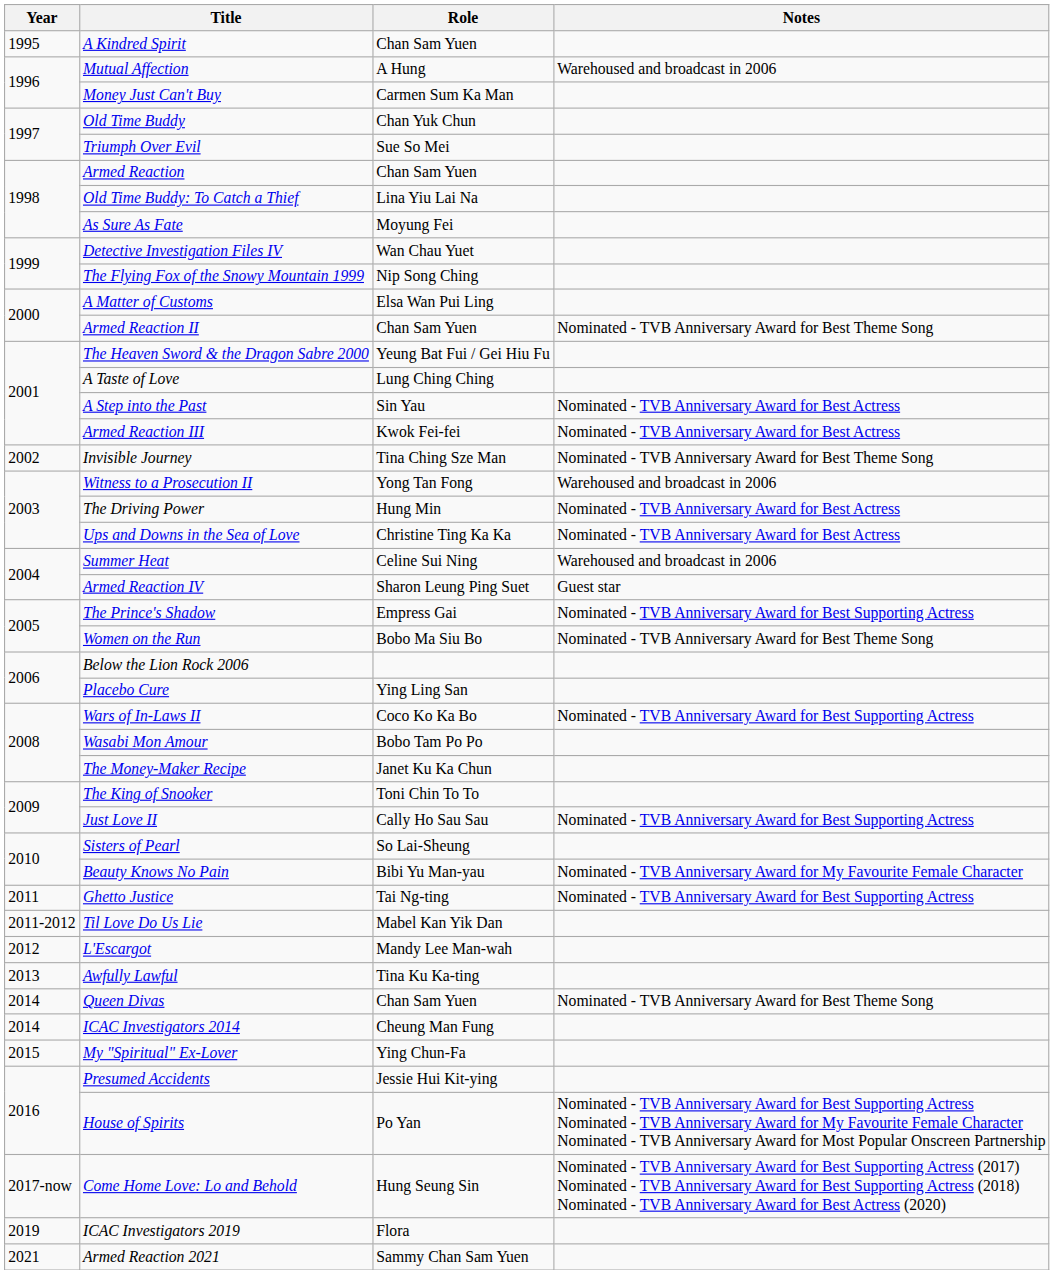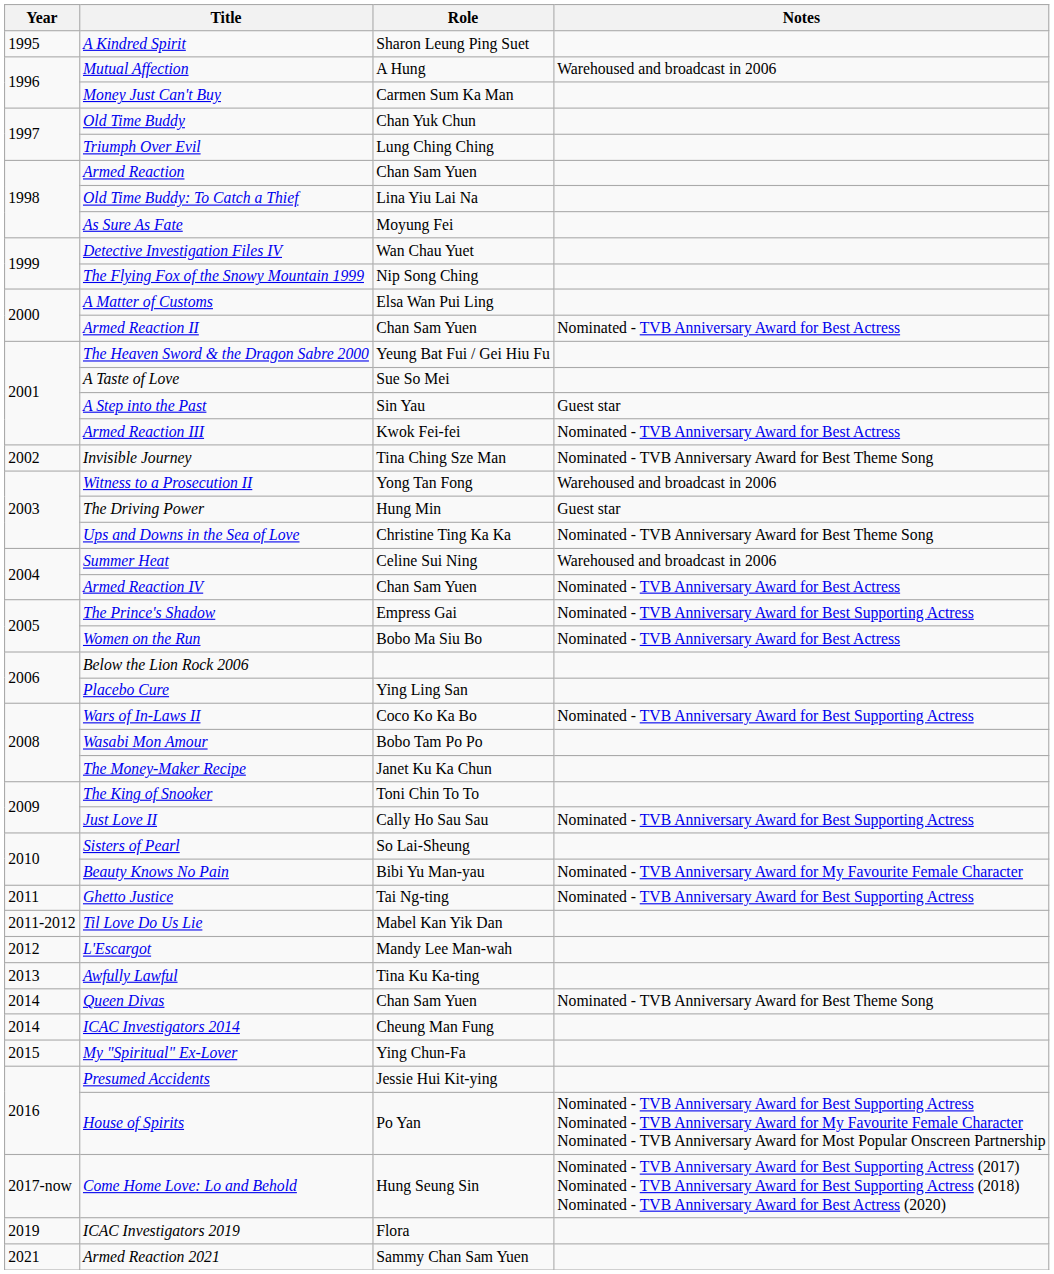 <table class="wikitable" style="font-size: 90%;">
 <tr>
 <th>Year</th>
 <th>Title</th>
 <th>Role</th>
 <th>Notes</th>
 </tr>
 <tr>
 <td>1995</td>
 <td><em><a href='#'>A Kindred Spirit</a></em></td>
-<td>Chan Sam Yuen</td>
+<td>Sharon Leung Ping Suet</td>
 <td></td>
 </tr>
 <tr>
 <td rowspan="2">1996</td>
 <td><em><a href='#'>Mutual Affection</a></em></td>
 <td>A Hung</td>
 <td>Warehoused and broadcast in 2006</td>
 </tr>
 <tr>
 <td><em><a href='#'>Money Just Can't Buy</a></em></td>
 <td>Carmen Sum Ka Man</td>
 <td></td>
 </tr>
 <tr>
 <td rowspan="2">1997</td>
 <td><em><a href='#'>Old Time Buddy</a></em></td>
 <td>Chan Yuk Chun</td>
 <td></td>
 </tr>
 <tr>
 <td><em><a href='#'>Triumph Over Evil</a></em></td>
-<td>Sue So Mei</td>
+<td>Lung Ching Ching</td>
 <td></td>
 </tr>
 <tr>
 <td rowspan="3">1998</td>
 <td><em><a href='#'>Armed Reaction</a></em></td>
 <td>Chan Sam Yuen</td>
 <td></td>
 </tr>
 <tr>
 <td><em><a href='#'>Old Time Buddy: To Catch a Thief</a></em></td>
 <td>Lina Yiu Lai Na</td>
 <td></td>
 </tr>
 <tr>
 <td><em><a href='#'>As Sure As Fate</a></em></td>
 <td>Moyung Fei</td>
 <td></td>
 </tr>
 <tr>
 <td rowspan="2">1999</td>
 <td><em><a href='#'>Detective Investigation Files IV</a></em></td>
 <td>Wan Chau Yuet</td>
 <td></td>
 </tr>
 <tr>
 <td><em><a href='#'>The Flying Fox of the Snowy Mountain 1999</a></em></td>
 <td>Nip Song Ching</td>
 <td></td>
 </tr>
 <tr>
 <td rowspan="2">2000</td>
 <td><em><a href='#'>A Matter of Customs</a></em></td>
 <td>Elsa Wan Pui Ling</td>
 <td></td>
 </tr>
 <tr>
 <td><em><a href='#'>Armed Reaction II</a></em></td>
 <td>Chan Sam Yuen</td>
-<td>Nominated - TVB Anniversary Award for Best Theme Song</td>
+<td>Nominated - <a href='#'>TVB Anniversary Award for Best Actress</a></td>
 </tr>
 <tr>
 <td rowspan="4">2001</td>
 <td><em><a href='#'>The Heaven Sword & the Dragon Sabre 2000</a></em></td>
 <td>Yeung Bat Fui / Gei Hiu Fu</td>
 <td></td>
 </tr>
 <tr>
 <td><em>A Taste of Love</em></td>
-<td>Lung Ching Ching</td>
+<td>Sue So Mei</td>
 <td></td>
 </tr>
 <tr>
 <td><em><a href='#'>A Step into the Past</a></em></td>
 <td>Sin Yau</td>
-<td>Nominated - <a href='#'>TVB Anniversary Award for Best Actress</a></td>
+<td>Guest star</td>
 </tr>
 <tr>
 <td><em><a href='#'>Armed Reaction III</a></em></td>
 <td>Kwok Fei-fei</td>
 <td>Nominated - <a href='#'>TVB Anniversary Award for Best Actress</a></td>
 </tr>
 <tr>
 <td>2002</td>
 <td><em>Invisible Journey</em></td>
 <td>Tina Ching Sze Man</td>
 <td>Nominated - TVB Anniversary Award for Best Theme Song</td>
 </tr>
 <tr>
 <td rowspan="3">2003</td>
 <td><em><a href='#'>Witness to a Prosecution II</a></em></td>
 <td>Yong Tan Fong</td>
 <td>Warehoused and broadcast in 2006</td>
 </tr>
 <tr>
 <td><em>The Driving Power</em></td>
 <td>Hung Min</td>
-<td>Nominated - <a href='#'>TVB Anniversary Award for Best Actress</a></td>
+<td>Guest star</td>
 </tr>
 <tr>
 <td><em><a href='#'>Ups and Downs in the Sea of Love</a></em></td>
 <td>Christine Ting Ka Ka</td>
-<td>Nominated - <a href='#'>TVB Anniversary Award for Best Actress</a></td>
+<td>Nominated - TVB Anniversary Award for Best Theme Song</td>
 </tr>
 <tr>
 <td rowspan="2">2004</td>
 <td><em><a href='#'>Summer Heat</a></em></td>
 <td>Celine Sui Ning</td>
 <td>Warehoused and broadcast in 2006</td>
 </tr>
 <tr>
 <td><em><a href='#'>Armed Reaction IV</a></em></td>
-<td>Sharon Leung Ping Suet</td>
-<td>Guest star</td>
+<td>Chan Sam Yuen</td>
+<td>Nominated - <a href='#'>TVB Anniversary Award for Best Actress</a></td>
 </tr>
 <tr>
 <td rowspan="2">2005</td>
 <td><em><a href='#'>The Prince's Shadow</a></em></td>
 <td>Empress Gai</td>
 <td>Nominated - <a href='#'>TVB Anniversary Award for Best Supporting Actress</a></td>
 </tr>
 <tr>
 <td><em><a href='#'>Women on the Run</a></em></td>
 <td>Bobo Ma Siu Bo</td>
-<td>Nominated - TVB Anniversary Award for Best Theme Song</td>
+<td>Nominated - <a href='#'>TVB Anniversary Award for Best Actress</a></td>
 </tr>
 <tr>
 <td rowspan="2">2006</td>
 <td><em>Below the Lion Rock 2006</em></td>
 <td></td>
 <td></td>
 </tr>
 <tr>
 <td><em><a href='#'>Placebo Cure</a></em></td>
 <td>Ying Ling San</td>
 <td></td>
 </tr>
 <tr>
 <td rowspan="3">2008</td>
 <td><em><a href='#'>Wars of In-Laws II</a></em></td>
 <td>Coco Ko Ka Bo</td>
 <td>Nominated - <a href='#'>TVB Anniversary Award for Best Supporting Actress</a></td>
 </tr>
 <tr>
 <td><em><a href='#'>Wasabi Mon Amour</a></em></td>
 <td>Bobo Tam Po Po</td>
 <td></td>
 </tr>
 <tr>
 <td><em><a href='#'>The Money-Maker Recipe</a></em></td>
 <td>Janet Ku Ka Chun</td>
 <td></td>
 </tr>
 <tr>
 <td rowspan="2">2009</td>
 <td><em><a href='#'>The King of Snooker</a></em></td>
 <td>Toni Chin To To</td>
 <td></td>
 </tr>
 <tr>
 <td><em><a href='#'>Just Love II</a></em></td>
 <td>Cally Ho Sau Sau</td>
 <td>Nominated - <a href='#'>TVB Anniversary Award for Best Supporting Actress</a></td>
 </tr>
 <tr>
 <td rowspan=2>2010</td>
 <td><em><a href='#'>Sisters of Pearl</a></em></td>
 <td>So Lai-Sheung</td>
 <td></td>
 </tr>
 <tr>
 <td><em><a href='#'>Beauty Knows No Pain</a></em></td>
 <td>Bibi Yu Man-yau</td>
 <td>Nominated - <a href='#'>TVB Anniversary Award for My Favourite Female Character</a></td>
 </tr>
 <tr>
 <td>2011</td>
 <td><em><a href='#'>Ghetto Justice</a></em></td>
 <td>Tai Ng-ting</td>
 <td>Nominated - <a href='#'>TVB Anniversary Award for Best Supporting Actress</a></td>
 </tr>
 <tr>
 <td>2011-2012</td>
 <td><em><a href='#'>Til Love Do Us Lie</a></em></td>
 <td>Mabel Kan Yik Dan</td>
 <td></td>
 </tr>
 <tr>
 <td>2012</td>
 <td><em><a href='#'>L'Escargot</a></em></td>
 <td>Mandy Lee Man-wah</td>
 <td></td>
 </tr>
 <tr>
 <td>2013</td>
 <td><em><a href='#'>Awfully Lawful</a></em></td>
 <td>Tina Ku Ka-ting</td>
 <td></td>
 </tr>
 <tr>
 <td>2014</td>
 <td><em><a href='#'>Queen Divas</a></em></td>
 <td>Chan Sam Yuen</td>
 <td>Nominated - TVB Anniversary Award for Best Theme Song</td>
 </tr>
 <tr>
 <td>2014</td>
 <td><em><a href='#'>ICAC Investigators 2014</a></em></td>
 <td>Cheung Man Fung</td>
 <td></td>
 </tr>
 <tr>
 <td>2015</td>
 <td><em><a href='#'>My "Spiritual" Ex-Lover</a></em></td>
 <td>Ying Chun-Fa</td>
 <td></td>
 </tr>
 <tr>
 <td rowspan="2">2016</td>
 <td><em><a href='#'>Presumed Accidents</a></em></td>
 <td>Jessie Hui Kit-ying</td>
 <td></td>
 </tr>
 <tr>
 <td><em><a href='#'>House of Spirits</a></em></td>
 <td>Po Yan</td>
 <td>Nominated - <a href='#'>TVB Anniversary Award for Best Supporting Actress</a><br>Nominated - <a href='#'>TVB Anniversary Award for My Favourite Female Character</a><br>Nominated - TVB Anniversary Award for Most Popular Onscreen Partnership</td>
 </tr>
 <tr>
 <td rowspan=1>2017-now</td>
 <td><em><a href='#'>Come Home Love: Lo and Behold</a></em></td>
 <td>Hung Seung Sin</td>
 <td>Nominated - <a href='#'>TVB Anniversary Award for Best Supporting Actress</a> (2017)<br>Nominated - <a href='#'>TVB Anniversary Award for Best Supporting Actress</a> (2018) <br> Nominated - <a href='#'>TVB Anniversary Award for Best Actress</a> (2020)</td>
 </tr>
 <tr>
 <td>2019</td>
 <td><em>ICAC Investigators 2019</em></td>
 <td>Flora</td>
 <td></td>
 </tr>
 <tr>
 <td>2021</td>
 <td><em>Armed Reaction 2021</em></td>
 <td>Sammy Chan Sam Yuen</td>
 <td></td>
 </tr>
 </table>
